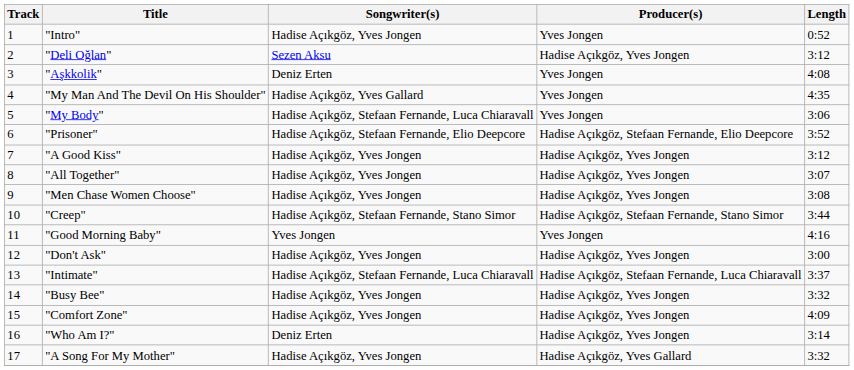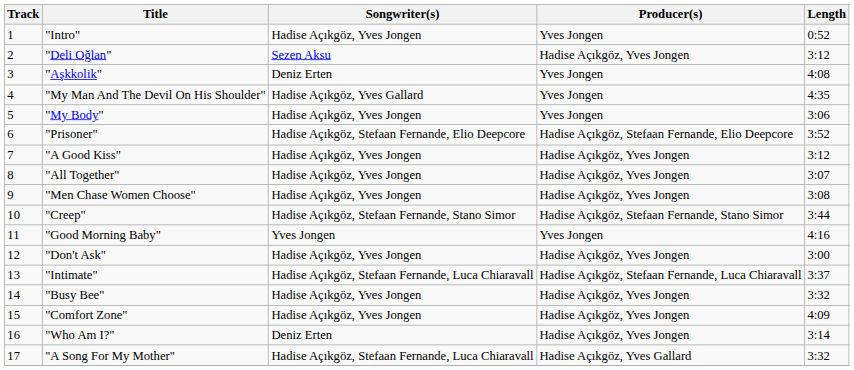 <table class="wikitable">
 <tr>
 <th>Track</th>
 <th>Title</th>
 <th>Songwriter(s)</th>
 <th>Producer(s)</th>
 <th>Length</th>
 </tr>
 <tr>
 <td>1</td>
 <td>"Intro"</td>
 <td>Hadise Açıkgöz, Yves Jongen</td>
 <td>Yves Jongen</td>
 <td>0:52</td>
 </tr>
 <tr>
 <td>2</td>
 <td>"<a href='#'>Deli Oğlan</a>"</td>
 <td><a href='#'>Sezen Aksu</a></td>
 <td>Hadise Açıkgöz, Yves Jongen</td>
 <td>3:12</td>
 </tr>
 <tr>
 <td>3</td>
 <td>"<a href='#'>Aşkkolik</a>"</td>
 <td>Deniz Erten</td>
 <td>Yves Jongen</td>
 <td>4:08</td>
 </tr>
 <tr>
 <td>4</td>
 <td>"My Man And The Devil On His Shoulder"</td>
 <td>Hadise Açıkgöz, Yves Gallard</td>
 <td>Yves Jongen</td>
 <td>4:35</td>
 </tr>
 <tr>
 <td>5</td>
 <td>"<a href='#'>My Body</a>"</td>
-<td>Hadise Açıkgöz, Stefaan Fernande, Luca Chiaravall</td>
+<td>Hadise Açıkgöz, Yves Jongen</td>
 <td>Yves Jongen</td>
 <td>3:06</td>
 </tr>
 <tr>
 <td>6</td>
 <td>"Prisoner"</td>
 <td>Hadise Açıkgöz, Stefaan Fernande, Elio Deepcore</td>
 <td>Hadise Açıkgöz, Stefaan Fernande, Elio Deepcore</td>
 <td>3:52</td>
 </tr>
 <tr>
 <td>7</td>
 <td>"A Good Kiss"</td>
 <td>Hadise Açıkgöz, Yves Jongen</td>
 <td>Hadise Açıkgöz, Yves Jongen</td>
 <td>3:12</td>
 </tr>
 <tr>
 <td>8</td>
 <td>"All Together"</td>
 <td>Hadise Açıkgöz, Yves Jongen</td>
 <td>Hadise Açıkgöz, Yves Jongen</td>
 <td>3:07</td>
 </tr>
 <tr>
 <td>9</td>
 <td>"Men Chase Women Choose"</td>
 <td>Hadise Açıkgöz, Yves Jongen</td>
 <td>Hadise Açıkgöz, Yves Jongen</td>
 <td>3:08</td>
 </tr>
 <tr>
 <td>10</td>
 <td>"Creep"</td>
 <td>Hadise Açıkgöz, Stefaan Fernande, Stano Simor</td>
 <td>Hadise Açıkgöz, Stefaan Fernande, Stano Simor</td>
 <td>3:44</td>
 </tr>
 <tr>
 <td>11</td>
 <td>"Good Morning Baby"</td>
 <td>Yves Jongen</td>
 <td>Yves Jongen</td>
 <td>4:16</td>
 </tr>
 <tr>
 <td>12</td>
 <td>"Don't Ask"</td>
 <td>Hadise Açıkgöz, Yves Jongen</td>
 <td>Hadise Açıkgöz, Yves Jongen</td>
 <td>3:00</td>
 </tr>
 <tr>
 <td>13</td>
 <td>"Intimate"</td>
 <td>Hadise Açıkgöz, Stefaan Fernande, Luca Chiaravall</td>
 <td>Hadise Açıkgöz, Stefaan Fernande, Luca Chiaravall</td>
 <td>3:37</td>
 </tr>
 <tr>
 <td>14</td>
 <td>"Busy Bee"</td>
 <td>Hadise Açıkgöz, Yves Jongen</td>
 <td>Hadise Açıkgöz, Yves Jongen</td>
 <td>3:32</td>
 </tr>
 <tr>
 <td>15</td>
 <td>"Comfort Zone"</td>
 <td>Hadise Açıkgöz, Yves Jongen</td>
 <td>Hadise Açıkgöz, Yves Jongen</td>
 <td>4:09</td>
 </tr>
 <tr>
 <td>16</td>
 <td>"Who Am I?"</td>
 <td>Deniz Erten</td>
 <td>Hadise Açıkgöz, Yves Jongen</td>
 <td>3:14</td>
 </tr>
 <tr>
 <td>17</td>
 <td>"A Song For My Mother"</td>
-<td>Hadise Açıkgöz, Yves Jongen</td>
+<td>Hadise Açıkgöz, Stefaan Fernande, Luca Chiaravall</td>
 <td>Hadise Açıkgöz, Yves Gallard</td>
 <td>3:32</td>
 </tr>
 <tr>
 </tr>
 </table>
